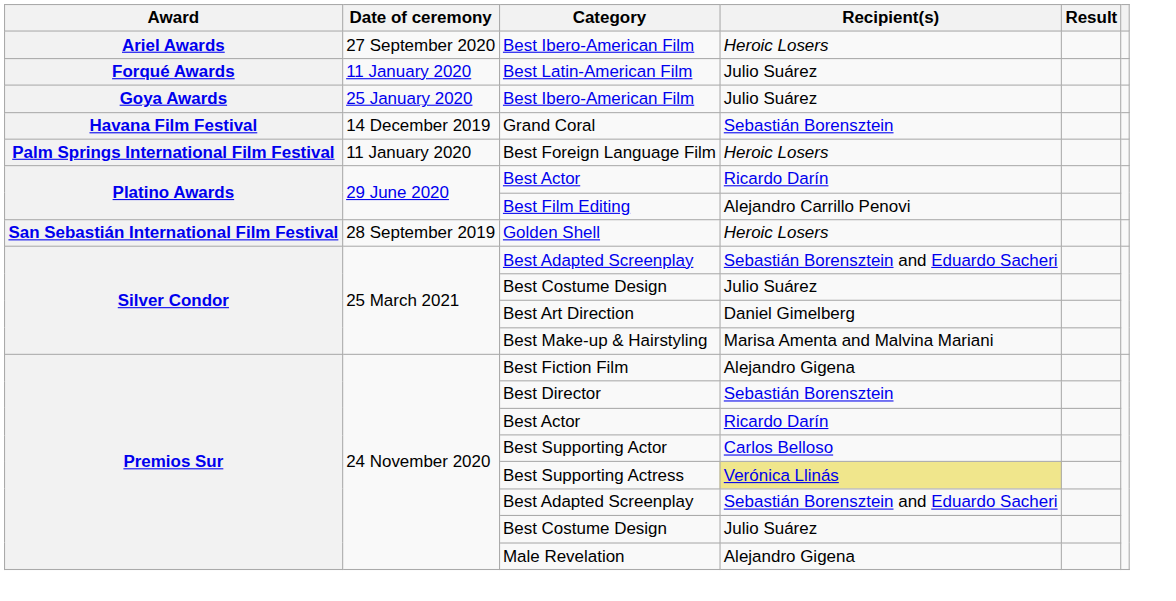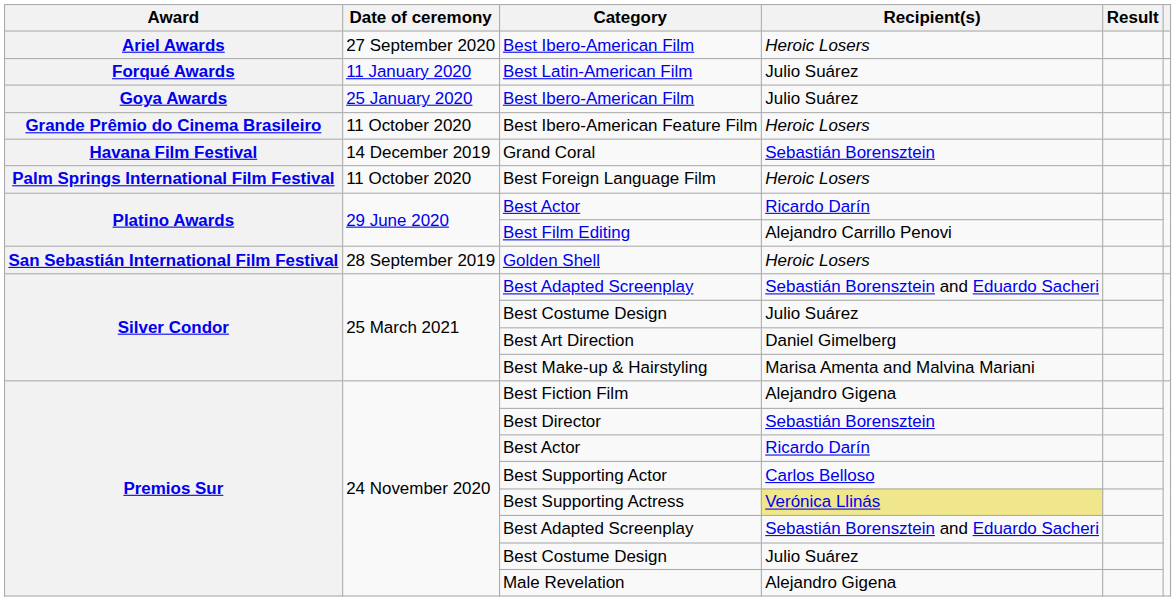 <table class="wikitable plainrowheaders sortable">
 <tr>
 <th>Award</th>
 <th>Date of ceremony</th>
 <th>Category</th>
 <th>Recipient(s)</th>
 <th>Result</th>
 <th class="unsortable"></th>
 </tr>
 <tr>
 <th scope="row"><a href='#'>Ariel Awards</a></th>
 <td>27 September 2020</td>
 <td><a href='#'>Best Ibero-American Film</a></td>
 <td><em>Heroic Losers</em></td>
 <td></td>
 <td align="center"></td>
 </tr>
 <tr>
 <th scope="row"><a href='#'>Forqué Awards</a></th>
 <td><a href='#'>11 January 2020</a></td>
 <td><a href='#'>Best Latin-American Film</a></td>
 <td>Julio Suárez</td>
 <td></td>
 <td align="center"></td>
 </tr>
 <tr>
 <th scope="row"><a href='#'>Goya Awards</a></th>
 <td><a href='#'>25 January 2020</a></td>
 <td><a href='#'>Best Ibero-American Film</a></td>
 <td>Julio Suárez</td>
 <td></td>
 <td align="center"></td>
 </tr>
 <tr>
+<th scope="row"><a href='#'>Grande Prêmio do Cinema Brasileiro</a></th>
+<td>11 October 2020</td>
+<td>Best Ibero-American Feature Film</td>
+<td><em>Heroic Losers</em></td>
+<td></td>
+<td align="center"></td>
+</tr>
+<tr>
 <th scope="row"><a href='#'>Havana Film Festival</a></th>
 <td>14 December 2019</td>
 <td>Grand Coral</td>
 <td><a href='#'>Sebastián Borensztein</a></td>
 <td></td>
 <td align="center"></td>
 </tr>
 <tr>
 <th scope="row"><a href='#'>Palm Springs International Film Festival</a></th>
-<td>11 January 2020</td>
+<td>11 October 2020</td>
 <td>Best Foreign Language Film</td>
 <td><em>Heroic Losers</em></td>
 <td></td>
 <td align="center"></td>
 </tr>
 <tr>
 <th rowspan="2" scope="row"><a href='#'>Platino Awards</a></th>
 <td rowspan="2"><a href='#'>29 June 2020</a></td>
 <td><a href='#'>Best Actor</a></td>
 <td><a href='#'>Ricardo Darín</a></td>
 <td></td>
 <td rowspan="2" align="center"></td>
 </tr>
 <tr>
 <td><a href='#'>Best Film Editing</a></td>
 <td>Alejandro Carrillo Penovi</td>
 <td></td>
 </tr>
 <tr>
 <th scope="row"><a href='#'>San Sebastián International Film Festival</a></th>
 <td>28 September 2019</td>
 <td><a href='#'>Golden Shell</a></td>
 <td><em>Heroic Losers</em></td>
 <td></td>
 <td align="center"></td>
 </tr>
 <tr>
 <th rowspan="4" scope="row"><a href='#'>Silver Condor</a></th>
 <td rowspan="4">25 March 2021</td>
 <td><a href='#'>Best Adapted Screenplay</a></td>
 <td><a href='#'>Sebastián Borensztein</a> and <a href='#'>Eduardo Sacheri</a></td>
 <td></td>
 <td rowspan="4" align="center"></td>
 </tr>
 <tr>
 <td>Best Costume Design</td>
 <td>Julio Suárez</td>
 <td></td>
 </tr>
 <tr>
 <td>Best Art Direction</td>
 <td>Daniel Gimelberg</td>
 <td></td>
 </tr>
 <tr>
 <td>Best Make-up & Hairstyling</td>
 <td>Marisa Amenta and Malvina Mariani</td>
 <td></td>
 </tr>
 <tr>
 <th rowspan="8" scope="row"><a href='#'>Premios Sur</a></th>
 <td rowspan="8">24 November 2020</td>
 <td>Best Fiction Film</td>
 <td>Alejandro Gigena</td>
 <td></td>
 <td rowspan="8" align="center"></td>
 </tr>
 <tr>
 <td>Best Director</td>
 <td><a href='#'>Sebastián Borensztein</a></td>
 <td></td>
 </tr>
 <tr>
 <td>Best Actor</td>
 <td><a href='#'>Ricardo Darín</a></td>
 <td></td>
 </tr>
 <tr>
 <td>Best Supporting Actor</td>
 <td><a href='#'>Carlos Belloso</a></td>
 <td></td>
 </tr>
 <tr>
 <td>Best Supporting Actress</td>
 <td style="background: khaki;"><a href='#'>Verónica Llinás</a></td>
 <td></td>
 </tr>
 <tr>
 <td>Best Adapted Screenplay</td>
 <td><a href='#'>Sebastián Borensztein</a> and <a href='#'>Eduardo Sacheri</a></td>
 <td></td>
 </tr>
 <tr>
 <td>Best Costume Design</td>
 <td>Julio Suárez</td>
 <td></td>
 </tr>
 <tr>
 <td>Male Revelation</td>
 <td>Alejandro Gigena</td>
 <td></td>
 </tr>
 </table>
